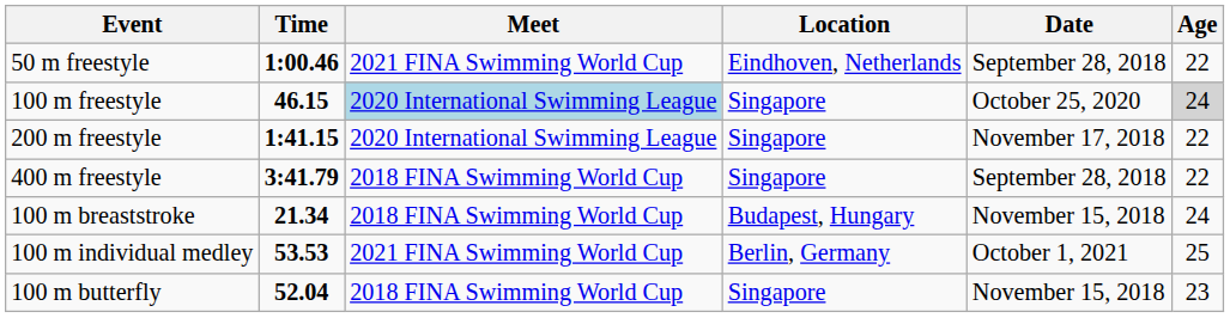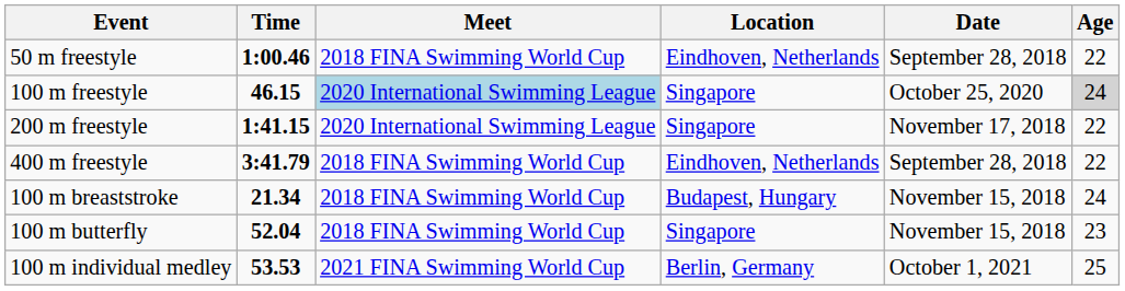 <table class="wikitable">
 <tr>
 <th>Event</th>
 <th>Time</th>
 <th>Meet</th>
 <th>Location</th>
 <th>Date</th>
 <th>Age</th>
 </tr>
 <tr>
 <td>50 m freestyle</td>
 <td align="center"><strong>1:00.46</strong></td>
-<td><a href='#'>2021 FINA Swimming World Cup</a></td>
+<td><a href='#'>2018 FINA Swimming World Cup</a></td>
 <td><a href='#'>Eindhoven</a>, <a href='#'>Netherlands</a></td>
 <td>September 28, 2018</td>
 <td align="center">22</td>
 </tr>
 <tr>
 <td>100 m freestyle</td>
 <td align="center"><strong>46.15</strong></td>
 <td style="background: lightblue;"><a href='#'>2020 International Swimming League</a></td>
 <td><a href='#'>Singapore</a></td>
 <td>October 25, 2020</td>
 <td align="center" style="background: lightgrey;">24</td>
 </tr>
 <tr>
 <td>200 m freestyle</td>
 <td align="center"><strong>1:41.15</strong></td>
 <td><a href='#'>2020 International Swimming League</a></td>
 <td><a href='#'>Singapore</a></td>
 <td>November 17, 2018</td>
 <td align="center">22</td>
 </tr>
 <tr>
 <td>400 m freestyle</td>
 <td align="center"><strong>3:41.79</strong></td>
 <td><a href='#'>2018 FINA Swimming World Cup</a></td>
-<td><a href='#'>Singapore</a></td>
+<td><a href='#'>Eindhoven</a>, <a href='#'>Netherlands</a></td>
 <td>September 28, 2018</td>
 <td align="center">22</td>
 </tr>
 <tr>
 <td>100 m breaststroke</td>
 <td align="center"><strong>21.34</strong></td>
 <td><a href='#'>2018 FINA Swimming World Cup</a></td>
 <td><a href='#'>Budapest</a>, <a href='#'>Hungary</a></td>
 <td>November 15, 2018</td>
 <td align="center">24</td>
 </tr>
 <tr>
+<td>100 m butterfly</td>
+<td align="center"><strong>52.04</strong></td>
+<td><a href='#'>2018 FINA Swimming World Cup</a></td>
+<td><a href='#'>Singapore</a></td>
+<td>November 15, 2018</td>
+<td align="center">23</td>
+</tr>
+<tr>
 <td>100 m individual medley</td>
 <td align="center"><strong>53.53</strong></td>
 <td><a href='#'>2021 FINA Swimming World Cup</a></td>
 <td><a href='#'>Berlin</a>, <a href='#'>Germany</a></td>
 <td>October 1, 2021</td>
 <td align="center">25</td>
 </tr>
-<tr>
-<td>100 m butterfly</td>
-<td align="center"><strong>52.04</strong></td>
-<td><a href='#'>2018 FINA Swimming World Cup</a></td>
-<td><a href='#'>Singapore</a></td>
-<td>November 15, 2018</td>
-<td align="center">23</td>
-</tr>
 </table>
